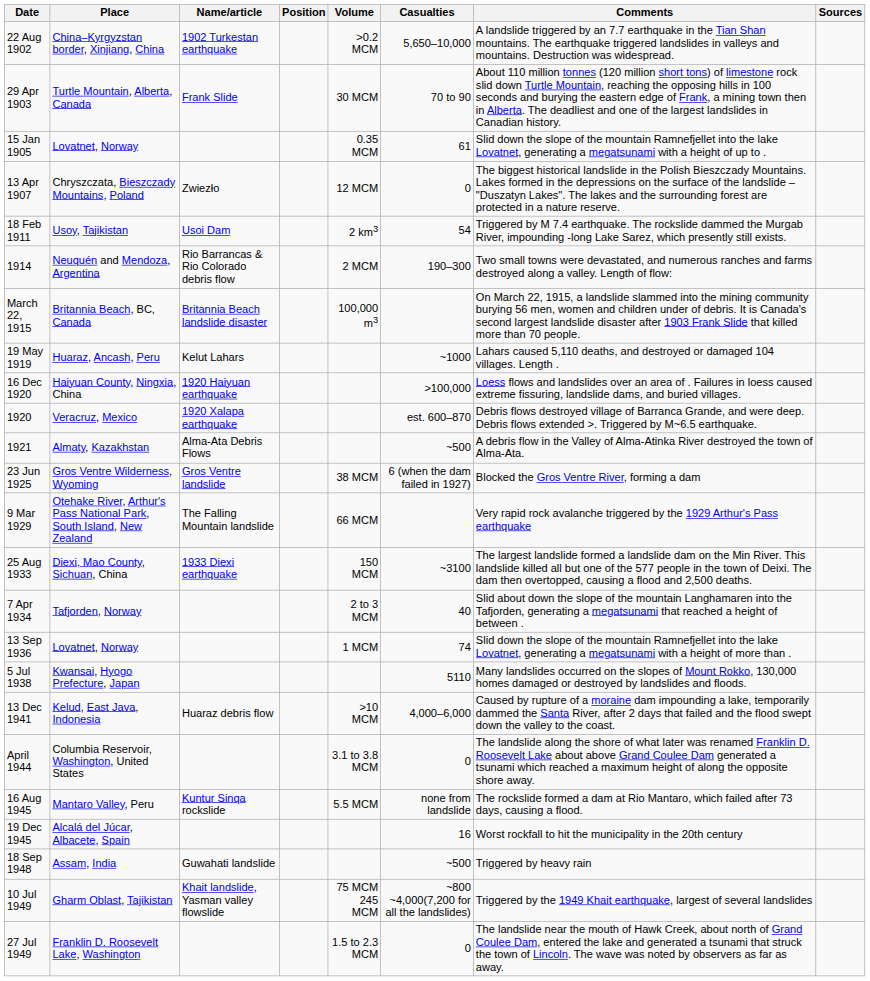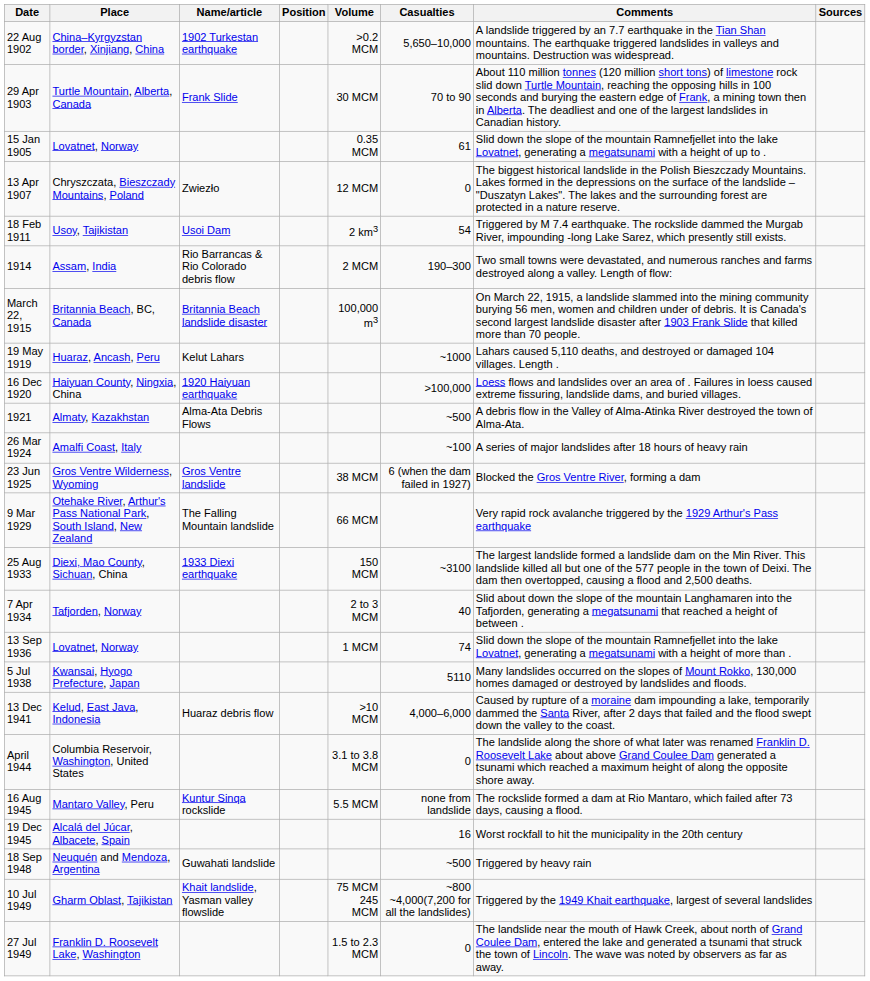 <table class="wikitable sortable">
 <tr style="background:#ececec;">
 <th>Date</th>
 <th>Place</th>
 <th>Name/article</th>
 <th>Position</th>
 <th>Volume</th>
 <th>Casualties</th>
 <th>Comments</th>
 <th>Sources<br></th>
 </tr>
 <tr>
 <td>22 Aug 1902</td>
 <td><a href='#'>China–Kyrgyzstan border</a>, <a href='#'>Xinjiang</a>, <a href='#'>China</a></td>
 <td><a href='#'>1902 Turkestan earthquake</a></td>
 <td></td>
 <td style="text-align:right;">>0.2 MCM</td>
 <td style="text-align:right;">5,650–10,000</td>
 <td>A landslide triggered by an  7.7 earthquake in the <a href='#'>Tian Shan</a> mountains. The earthquake triggered landslides in valleys and mountains. Destruction was widespread.</td>
 <td style="text-align:right;"></td>
 </tr>
 <tr>
 <td>29 Apr 1903</td>
 <td><a href='#'>Turtle Mountain</a>, <a href='#'>Alberta</a>, <a href='#'>Canada</a></td>
 <td><a href='#'>Frank Slide</a></td>
 <td></td>
 <td style="text-align:right;">30 MCM</td>
 <td style="text-align:right;">70 to 90</td>
 <td>About 110 million <a href='#'>tonnes</a> (120 million <a href='#'>short tons</a>) of <a href='#'>limestone</a> rock slid down <a href='#'>Turtle Mountain</a>, reaching the opposing hills in 100 seconds and burying the eastern edge of <a href='#'>Frank</a>, a mining town then in <a href='#'>Alberta</a>. The deadliest and one of the largest landslides in Canadian history.</td>
 <td style="text-align:right;"></td>
 </tr>
 <tr>
 <td>15 Jan 1905</td>
 <td><a href='#'>Lovatnet</a>, <a href='#'>Norway</a></td>
 <td></td>
 <td></td>
 <td style="text-align:right;">0.35 MCM</td>
 <td style="text-align:right;">61</td>
 <td>Slid  down the slope of the mountain Ramnefjellet into the lake <a href='#'>Lovatnet</a>, generating a <a href='#'>megatsunami</a> with a height of up to .</td>
 <td style="text-align:right;"></td>
 </tr>
 <tr>
 <td>13 Apr 1907</td>
 <td>Chryszczata, <a href='#'>Bieszczady Mountains</a>, <a href='#'>Poland</a></td>
 <td>Zwiezło</td>
 <td></td>
 <td style="text-align:right;">12 MCM</td>
 <td style="text-align:right;">0</td>
 <td>The biggest historical landslide in the Polish Bieszczady Mountains. Lakes formed in the depressions on the surface of the landslide – "Duszatyn Lakes". The lakes and the surrounding forest are protected in a nature reserve.</td>
 <td style="text-align:right;"></td>
 </tr>
 <tr>
 <td>18 Feb 1911</td>
 <td><a href='#'>Usoy</a>, <a href='#'>Tajikistan</a></td>
 <td><a href='#'>Usoi Dam</a></td>
 <td></td>
 <td align="right">2 km<sup>3</sup></td>
 <td align="right">54</td>
 <td>Triggered by M 7.4 earthquake. The rockslide dammed the Murgab River, impounding -long Lake Sarez, which presently still exists.</td>
 <td align="right"></td>
 </tr>
 <tr>
 <td>1914</td>
-<td><a href='#'>Neuquén</a> and <a href='#'>Mendoza</a>, <a href='#'>Argentina</a></td>
+<td style="text-align:left;"><a href='#'>Assam</a>, <a href='#'>India</a></td>
 <td align="left">Rio Barrancas & Rio Colorado debris flow</td>
 <td></td>
 <td align="right">2 MCM</td>
 <td align="right">190–300</td>
 <td>Two small towns were devastated, and numerous ranches and farms destroyed along a  valley. Length of flow:</td>
 <td align="right"></td>
 </tr>
 <tr>
 <td>March 22, 1915</td>
 <td><a href='#'>Britannia Beach</a>, BC, <a href='#'>Canada</a></td>
 <td align="left"><a href='#'>Britannia Beach landslide disaster</a></td>
 <td></td>
 <td align="right">100,000 m<sup>3</sup></td>
 <td align="right"></td>
 <td>On March 22, 1915, a landslide slammed into the mining community burying 56 men, women and children under  of debris.  It is Canada's second largest landslide disaster after <a href='#'>1903 Frank Slide</a> that killed more than 70 people.</td>
 <td align="right"></td>
 </tr>
 <tr>
 <td>19 May 1919</td>
 <td style="text-align:left;"><a href='#'>Huaraz</a>, <a href='#'>Ancash</a>, <a href='#'>Peru</a></td>
 <td>Kelut Lahars</td>
 <td></td>
 <td align="right"></td>
 <td style="text-align:right;">~1000</td>
 <td>Lahars caused 5,110 deaths, and destroyed or damaged 104 villages. Length .</td>
 <td align="right"></td>
 </tr>
 <tr>
 <td>16 Dec 1920</td>
 <td><a href='#'>Haiyuan County</a>, <a href='#'>Ningxia</a>, China</td>
 <td><a href='#'>1920 Haiyuan earthquake</a></td>
 <td></td>
 <td align="right"></td>
 <td align="right">>100,000</td>
 <td><a href='#'>Loess</a> flows and landslides over an area of . Failures in loess caused extreme fissuring, landslide dams, and buried villages.</td>
 <td align="right"></td>
 </tr>
 <tr>
-<td>1920</td>
-<td><a href='#'>Veracruz</a>, <a href='#'>Mexico</a></td>
-<td align="left"><a href='#'>1920 Xalapa earthquake</a></td>
-<td></td>
-<td align="right"></td>
-<td align="right">est. 600–870</td>
-<td>Debris flows destroyed village of Barranca Grande, and were  deep. Debris flows extended >. Triggered by M~6.5 earthquake.</td>
-<td align="right"></td>
-</tr>
-<tr>
 <td>1921</td>
 <td><a href='#'>Almaty</a>, <a href='#'>Kazakhstan</a></td>
 <td>Alma-Ata Debris Flows</td>
 <td></td>
 <td align="right"></td>
 <td align="right">~500</td>
 <td>A debris flow in the Valley of Alma-Atinka River destroyed the town of Alma-Ata.</td>
 <td align="right"></td>
+</tr>
+<tr>
+<td>26 Mar 1924</td>
+<td style="text-align:left;"><a href='#'>Amalfi Coast</a>, <a href='#'>Italy</a></td>
+<td></td>
+<td></td>
+<td></td>
+<td style="text-align:right;">~100</td>
+<td>A series of major landslides after 18 hours of heavy rain</td>
+<td style="text-align:right;"></td>
 </tr>
 <tr>
 <td>23 Jun 1925</td>
 <td style="text-align:left;"><a href='#'>Gros Ventre Wilderness</a>, <a href='#'>Wyoming</a></td>
 <td style="text-align:left;"><a href='#'>Gros Ventre landslide</a></td>
 <td></td>
 <td style="text-align:right;">38 MCM</td>
 <td style="text-align:right;">6 (when the dam failed in 1927)</td>
 <td>Blocked the <a href='#'>Gros Ventre River</a>, forming a  dam</td>
 <td style="text-align:right;"></td>
 </tr>
 <tr>
 <td>9 Mar 1929</td>
 <td style="text-align:left;"><a href='#'>Otehake River</a>, <a href='#'>Arthur's Pass National Park</a>, <a href='#'>South Island</a>, <a href='#'>New Zealand</a></td>
 <td style="text-align:left;">The Falling Mountain landslide</td>
 <td></td>
 <td style="text-align:right;">66 MCM</td>
 <td></td>
 <td>Very rapid rock avalanche triggered by the <a href='#'>1929 Arthur's Pass earthquake</a></td>
 <td style="text-align:right;"></td>
 </tr>
 <tr>
 <td>25 Aug 1933</td>
 <td><a href='#'>Diexi, Mao County</a>, <a href='#'>Sichuan</a>, China</td>
 <td><a href='#'>1933 Diexi earthquake</a></td>
 <td></td>
 <td align="right">150 MCM</td>
 <td align="right">~3100</td>
 <td>The largest landslide formed a  landslide dam on the Min River. This landslide killed all but one of the 577 people in the town of Deixi. The dam then overtopped, causing a flood and 2,500 deaths.</td>
 <td align="right"></td>
 </tr>
 <tr>
 <td>7 Apr 1934</td>
 <td><a href='#'>Tafjorden</a>, <a href='#'>Norway</a></td>
 <td></td>
 <td></td>
 <td align="right">2 to 3 MCM</td>
 <td align="right">40</td>
 <td>Slid about  down the slope of the mountain Langhamaren into the Tafjorden, generating a <a href='#'>megatsunami</a> that reached a height of between .</td>
 <td align="right"></td>
 </tr>
 <tr>
 <td>13 Sep 1936</td>
 <td><a href='#'>Lovatnet</a>, <a href='#'>Norway</a></td>
 <td></td>
 <td></td>
 <td style="text-align:right;">1 MCM</td>
 <td style="text-align:right;">74</td>
 <td>Slid  down the slope of the mountain Ramnefjellet into the lake <a href='#'>Lovatnet</a>, generating a <a href='#'>megatsunami</a> with a height of more than .</td>
 <td style="text-align:right;"></td>
 </tr>
 <tr>
 <td>5 Jul 1938</td>
 <td><a href='#'>Kwansai</a>, <a href='#'>Hyogo Prefecture</a>, <a href='#'>Japan</a></td>
 <td></td>
 <td></td>
 <td></td>
 <td align="right">5110</td>
 <td>Many landslides occurred on the slopes of <a href='#'>Mount Rokko</a>, 130,000 homes damaged or destroyed by landslides and floods.</td>
 <td style="text-align:right;"></td>
 </tr>
 <tr>
 <td>13 Dec 1941</td>
 <td><a href='#'>Kelud</a>, <a href='#'>East Java</a>, <a href='#'>Indonesia</a></td>
 <td>Huaraz debris flow</td>
 <td></td>
 <td style="text-align:right;">>10 MCM</td>
 <td style="text-align:right;">4,000–6,000</td>
 <td>Caused by rupture of a <a href='#'>moraine</a> dam impounding a lake, temporarily dammed the <a href='#'>Santa</a> River, after 2 days that failed and the flood swept down the valley to the coast.</td>
 <td style="text-align:right;"></td>
 </tr>
 <tr>
 <td>April 1944</td>
 <td style="text-align:left;">Columbia Reservoir, <a href='#'>Washington</a>, United States</td>
 <td></td>
 <td></td>
 <td style="text-align:right;">3.1 to 3.8 MCM</td>
 <td style="text-align:right;">0</td>
 <td>The landslide along the shore of what later was renamed <a href='#'>Franklin D. Roosevelt Lake</a> about  above <a href='#'>Grand Coulee Dam</a> generated a tsunami which reached a maximum height of  along the opposite shore  away.</td>
 <td style="text-align:right;"></td>
 </tr>
 <tr>
 <td>16 Aug 1945</td>
 <td style="text-align:left;"><a href='#'>Mantaro Valley</a>, Peru</td>
 <td><a href='#'>Kuntur Sinqa</a> rockslide</td>
 <td></td>
 <td align="right">5.5 MCM</td>
 <td align="right">none from landslide</td>
 <td>The rockslide formed a  dam at Rio Mantaro, which failed after 73 days, causing a flood.</td>
 <td align="right"></td>
 </tr>
 <tr>
 <td>19 Dec 1945</td>
 <td style="text-align:left;"><a href='#'>Alcalá del Júcar</a>, <a href='#'>Albacete</a>, <a href='#'>Spain</a></td>
 <td></td>
 <td></td>
 <td></td>
 <td style="text-align:right;">16</td>
 <td>Worst rockfall to hit the municipality in the 20th century</td>
 <td style="text-align:right;"></td>
 </tr>
 <tr>
 <td>18 Sep 1948</td>
-<td style="text-align:left;"><a href='#'>Assam</a>, <a href='#'>India</a></td>
+<td><a href='#'>Neuquén</a> and <a href='#'>Mendoza</a>, <a href='#'>Argentina</a></td>
 <td>Guwahati landslide</td>
 <td></td>
 <td></td>
 <td style="text-align:right;">~500</td>
 <td>Triggered by heavy rain</td>
 <td style="text-align:right;"></td>
 </tr>
 <tr>
 <td>10 Jul 1949</td>
 <td style="text-align:left;"><a href='#'>Gharm Oblast</a>, <a href='#'>Tajikistan</a></td>
 <td style="text-align:left;"><a href='#'>Khait landslide</a>, Yasman valley flowslide</td>
 <td></td>
 <td style="text-align:right;">75 MCM<br>245 MCM</td>
 <td style="text-align:right;">~800<br>~4,000(7,200 for all the landslides)</td>
 <td>Triggered by the <a href='#'>1949 Khait earthquake</a>, largest of several landslides</td>
 <td style="text-align:right;"></td>
 </tr>
 <tr>
 <td>27 Jul 1949</td>
 <td style="text-align:left;"><a href='#'>Franklin D. Roosevelt Lake</a>, <a href='#'>Washington</a></td>
 <td style="text-align:left;"></td>
 <td></td>
 <td style="text-align:right;">1.5 to 2.3 MCM</td>
 <td style="text-align:right;">0</td>
 <td>The landslide near the mouth of Hawk Creek, about  north of <a href='#'>Grand Coulee Dam</a>, entered the lake and generated a  tsunami that struck the town of <a href='#'>Lincoln</a>. The wave was noted by observers as far as  away.</td>
 <td style="text-align:right;"></td>
 </tr>
 </table>
